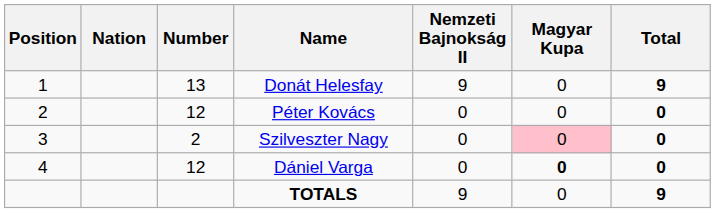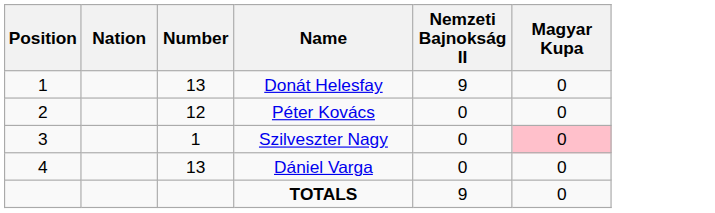 <table class="wikitable" style="font-size: 95%; text-align: center;">
 <tr>
 <th width=60>Position</th>
 <th width=60>Nation</th>
 <th width=60>Number</th>
 <th width=150>Name</th>
 <th width=80>Nemzeti Bajnokság II</th>
 <th width=80>Magyar Kupa</th>
-<th width=80>Total</th>
 </tr>
 <tr>
 <td>1</td>
 <td></td>
 <td>13</td>
 <td><a href='#'>Donát Helesfay</a></td>
 <td>9</td>
 <td>0</td>
-<td><strong>9</strong></td>
 </tr>
 <tr>
 <td>2</td>
 <td></td>
 <td>12</td>
 <td><a href='#'>Péter Kovács</a></td>
 <td>0</td>
 <td>0</td>
-<td><strong>0</strong></td>
 </tr>
 <tr>
 <td>3</td>
 <td></td>
-<td>2</td>
+<td>1</td>
 <td><a href='#'>Szilveszter Nagy</a></td>
 <td>0</td>
 <td style="background: pink;">0</td>
-<td><strong>0</strong></td>
 </tr>
 <tr>
 <td>4</td>
 <td></td>
-<td>12</td>
+<td>13</td>
 <td><a href='#'>Dániel Varga</a></td>
 <td>0</td>
-<td><strong>0</strong></td>
-<td><strong>0</strong></td>
+<td>0</td>
 </tr>
 <tr>
 <td></td>
 <td></td>
 <td></td>
 <td><strong>TOTALS</strong></td>
 <td>9</td>
 <td>0</td>
-<td><strong>9</strong></td>
 </tr>
 </table>
